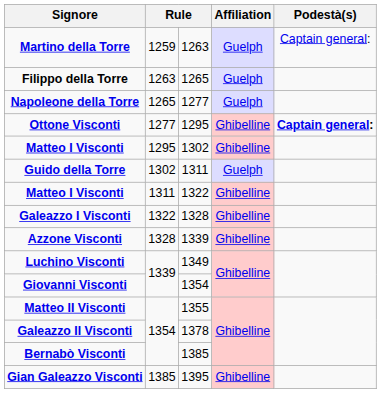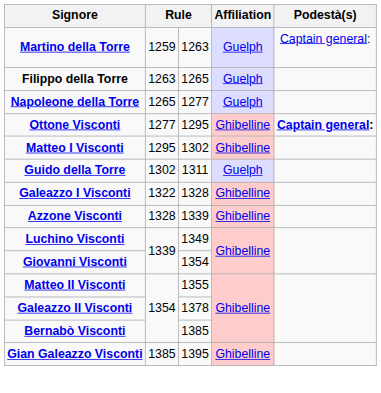 <table class="wikitable" style="line-height:1.4em; text-align:center">
 <tr>
 <th>Signore</th>
 <th colspan=2>Rule</th>
 <th>Affiliation</th>
 <th>Podestà(s)</th>
 </tr>
 <tr>
 <td><strong><a href='#'>Martino della Torre</a></strong></td>
 <td> 1259</td>
 <td> 1263</td>
 <td bgcolor=#DDDDFF><a href='#'>Guelph</a></td>
 <td><a href='#'>Captain general</a>:<br><br></td>
 </tr>
 <tr>
 <td><strong>Filippo della Torre</strong></td>
 <td> 1263</td>
 <td> 1265</td>
 <td bgcolor=#DDDDFF><a href='#'>Guelph</a></td>
 <td></td>
 </tr>
 <tr>
 <td><strong><a href='#'>Napoleone della Torre</a></strong></td>
 <td> 1265</td>
 <td> 1277</td>
 <td bgcolor=#DDDDFF><a href='#'>Guelph</a></td>
 <td></td>
 </tr>
 <tr>
 <td><strong><a href='#'>Ottone Visconti</a></strong></td>
 <td> 1277</td>
 <td> 1295</td>
 <td bgcolor=#FFCCCC><a href='#'>Ghibelline</a></td>
 <td><strong><a href='#'>Captain general</a>: <br></strong></td>
 </tr>
 <tr>
 <td><strong><a href='#'>Matteo I Visconti</a></strong></td>
 <td> 1295</td>
 <td> 1302</td>
 <td bgcolor=#FFCCCC><a href='#'>Ghibelline</a></td>
 <td></td>
 </tr>
 <tr>
 <td><strong><a href='#'>Guido della Torre</a></strong></td>
 <td> 1302</td>
 <td> 1311</td>
 <td bgcolor=#DDDDFF><a href='#'>Guelph</a></td>
 <td></td>
 </tr>
 <tr>
-<td><strong><a href='#'>Matteo I Visconti</a></strong></td>
-<td> 1311</td>
-<td> 1322</td>
-<td bgcolor=#FFCCCC><a href='#'>Ghibelline</a></td>
-<td></td>
-</tr>
-<tr>
 <td><strong><a href='#'>Galeazzo I Visconti</a></strong></td>
 <td> 1322</td>
 <td> 1328</td>
 <td bgcolor=#FFCCCC><a href='#'>Ghibelline</a></td>
 <td></td>
 </tr>
 <tr>
 <td><strong><a href='#'>Azzone Visconti</a></strong></td>
 <td> 1328</td>
 <td> 1339</td>
 <td bgcolor=#FFCCCC><a href='#'>Ghibelline</a></td>
 <td></td>
 </tr>
 <tr>
 <td><strong><a href='#'>Luchino Visconti</a></strong></td>
 <td rowspan=2> 1339</td>
 <td> 1349</td>
 <td rowspan=2 bgcolor=#FFCCCC><a href='#'>Ghibelline</a></td>
 <td rowspan=2></td>
 </tr>
 <tr>
 <td><strong><a href='#'>Giovanni Visconti</a></strong></td>
 <td> 1354</td>
 </tr>
 <tr>
 <td><strong><a href='#'>Matteo II Visconti</a></strong></td>
 <td rowspan=3> 1354</td>
 <td> 1355</td>
 <td rowspan=3 bgcolor=#FFCCCC><a href='#'>Ghibelline</a></td>
 <td rowspan=3></td>
 </tr>
 <tr>
 <td><strong><a href='#'>Galeazzo II Visconti</a></strong></td>
 <td> 1378</td>
 </tr>
 <tr>
 <td><strong><a href='#'>Bernabò Visconti</a></strong></td>
 <td> 1385</td>
 </tr>
 <tr>
 <td><strong><a href='#'>Gian Galeazzo Visconti</a></strong></td>
 <td> 1385</td>
 <td> 1395</td>
 <td bgcolor=#FFCCCC><a href='#'>Ghibelline</a></td>
 <td></td>
 </tr>
 </table>
